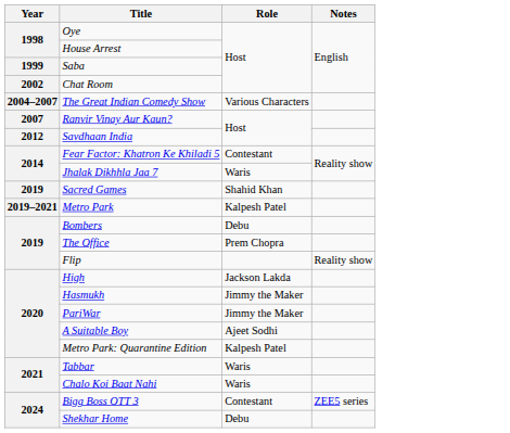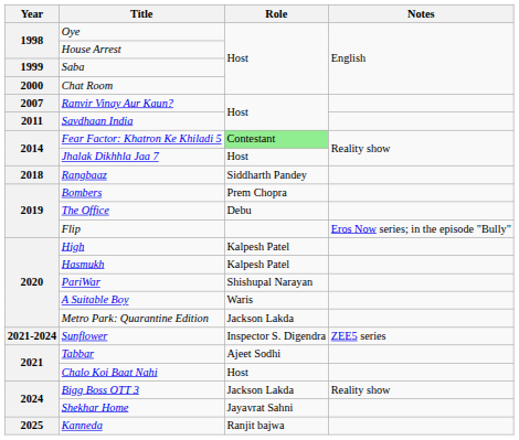 <table class="wikitable plainrowheaders sortable">
 <tr>
 <th scope="col">Year</th>
 <th scope="col">Title</th>
 <th scope="col">Role</th>
 <th scope="col">Notes</th>
 </tr>
 <tr>
 <th scope="row" rowspan="2">1998</th>
 <td><em>Oye</em></td>
 <td rowspan=4>Host</td>
 <td rowspan=4>English </td>
 </tr>
 <tr>
 <td><em>House Arrest</em></td>
 </tr>
 <tr>
 <th scope="row">1999</th>
 <td><em>Saba</em></td>
 </tr>
 <tr>
-<th scope="row">2002</th>
+<th scope="row">2000</th>
 <td><em>Chat Room</em></td>
-</tr>
-<tr>
-<th scope="row">2004–2007</th>
-<td><em><a href='#'>The Great Indian Comedy Show</a></em></td>
-<td>Various Characters</td>
-<td></td>
 </tr>
 <tr>
 <th scope="row">2007</th>
 <td><em><a href='#'>Ranvir Vinay Aur Kaun?</a></em></td>
 <td rowspan=2>Host</td>
 <td></td>
 </tr>
 <tr>
-<th scope="row">2012</th>
+<th scope="row">2011</th>
 <td><em><a href='#'>Savdhaan India</a></em></td>
 <td></td>
 </tr>
 <tr>
 <th scope="row" rowspan="2">2014</th>
 <td><em><a href='#'>Fear Factor: Khatron Ke Khiladi 5</a></em></td>
-<td>Contestant</td>
+<td style="background: lightgreen;">Contestant</td>
 <td rowspan=2>Reality show</td>
 </tr>
 <tr>
 <td><em><a href='#'>Jhalak Dikhhla Jaa 7</a></em></td>
-<td>Waris</td>
+<td>Host</td>
 </tr>
 <tr>
-<th scope="row">2019</th>
-<td><a href='#'><em>Sacred Games</em></a></td>
-<td>Shahid Khan</td>
-<td></td>
-</tr>
-<tr>
-<th scope="row">2019–2021</th>
-<td><em><a href='#'>Metro Park</a></em></td>
-<td>Kalpesh Patel</td>
+<th scope="row">2018</th>
+<td><a href='#'><em>Rangbaaz</em></a></td>
+<td>Siddharth Pandey</td>
 <td></td>
 </tr>
 <tr>
 <th scope="row" rowspan=3>2019</th>
 <td><em><a href='#'>Bombers</a></em></td>
-<td>Debu</td>
+<td>Prem Chopra</td>
 <td></td>
 </tr>
 <tr>
 <td><em><a href='#'>The Office</a></em></td>
-<td>Prem Chopra</td>
+<td>Debu</td>
 <td></td>
 </tr>
 <tr>
 <td><em>Flip</em></td>
 <td></td>
-<td>Reality show</td>
+<td><a href='#'>Eros Now</a> series; in the episode "Bully"</td>
 </tr>
 <tr>
 <th scope="row" rowspan="5">2020</th>
 <td><em><a href='#'>High</a></em></td>
+<td>Kalpesh Patel</td>
+<td></td>
+</tr>
+<tr>
+<td><em><a href='#'>Hasmukh</a></em></td>
+<td>Kalpesh Patel</td>
+<td></td>
+</tr>
+<tr>
+<td><em><a href='#'>PariWar</a></em></td>
+<td>Shishupal Narayan</td>
+<td></td>
+</tr>
+<tr>
+<td><em><a href='#'>A Suitable Boy</a></em></td>
+<td>Waris</td>
+<td></td>
+</tr>
+<tr>
+<td><em>Metro Park: Quarantine Edition</em></td>
 <td>Jackson Lakda</td>
 <td></td>
 </tr>
 <tr>
-<td><em><a href='#'>Hasmukh</a></em></td>
-<td>Jimmy the Maker</td>
-<td></td>
+<th scope="row">2021-2024</th>
+<td><em><a href='#'>Sunflower</a></em></td>
+<td>Inspector S. Digendra</td>
+<td><a href='#'>ZEE5</a> series</td>
 </tr>
 <tr>
-<td><em><a href='#'>PariWar</a></em></td>
-<td>Jimmy the Maker</td>
-<td></td>
-</tr>
-<tr>
-<td><em><a href='#'>A Suitable Boy</a></em></td>
+<th scope="row" rowspan="2">2021</th>
+<td><em><a href='#'>Tabbar</a></em></td>
 <td>Ajeet Sodhi</td>
 <td></td>
 </tr>
 <tr>
-<td><em>Metro Park: Quarantine Edition</em></td>
-<td>Kalpesh Patel</td>
-<td></td>
-</tr>
-<tr>
-<th scope="row" rowspan="2">2021</th>
-<td><em><a href='#'>Tabbar</a></em></td>
-<td>Waris</td>
-<td></td>
-</tr>
-<tr>
 <td><em><a href='#'>Chalo Koi Baat Nahi</a></em></td>
-<td>Waris</td>
+<td>Host</td>
 <td></td>
 </tr>
 <tr>
 <th scope="row" rowspan=2>2024</th>
 <td><em><a href='#'>Bigg Boss OTT 3</a></em></td>
-<td>Contestant</td>
-<td><a href='#'>ZEE5</a> series</td>
+<td>Jackson Lakda</td>
+<td>Reality show</td>
 </tr>
 <tr>
 <td><em><a href='#'>Shekhar Home</a></em></td>
-<td>Debu</td>
+<td>Jayavrat Sahni</td>
+<td></td>
+</tr>
+<tr>
+<th scope="row">2025</th>
+<td><em><a href='#'>Kanneda</a></em></td>
+<td>Ranjit bajwa</td>
 <td></td>
 </tr>
 </table>
